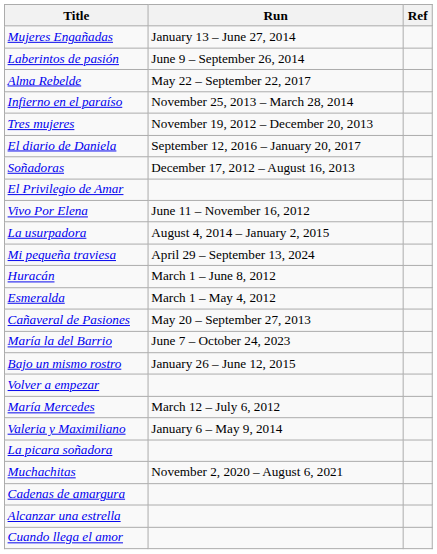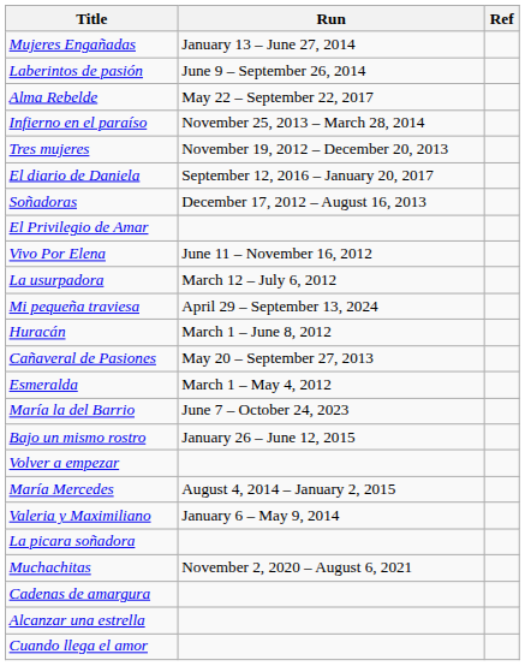 <table class="wikitable sortable" style="width:50%; font-size:85%;">
 <tr>
 <th>Title</th>
 <th>Run</th>
 <th>Ref</th>
 </tr>
 <tr>
 <td><em><a href='#'>Mujeres Engañadas</a></em></td>
 <td>January 13 – June 27, 2014</td>
 <td></td>
 </tr>
 <tr>
 <td><em><a href='#'>Laberintos de pasión</a></em></td>
 <td>June 9 – September 26, 2014</td>
 <td></td>
 </tr>
 <tr>
 <td><em><a href='#'>Alma Rebelde</a></em></td>
 <td>May 22 – September 22, 2017</td>
 <td></td>
 </tr>
 <tr>
 <td><em><a href='#'>Infierno en el paraíso</a></em></td>
 <td>November 25, 2013 – March 28, 2014</td>
 <td></td>
 </tr>
 <tr>
 <td><em><a href='#'>Tres mujeres</a></em></td>
 <td>November 19, 2012 – December 20, 2013</td>
 <td></td>
 </tr>
 <tr>
 <td><em><a href='#'>El diario de Daniela</a></em></td>
 <td>September 12, 2016 – January 20, 2017</td>
 <td></td>
 </tr>
 <tr>
 <td><em><a href='#'>Soñadoras</a></em></td>
 <td>December 17, 2012 – August 16, 2013</td>
 <td></td>
 </tr>
 <tr>
 <td><em><a href='#'>El Privilegio de Amar</a></em></td>
 <td></td>
 <td></td>
 </tr>
 <tr>
 <td><em><a href='#'>Vivo Por Elena</a></em></td>
 <td>June 11 – November 16, 2012</td>
 <td></td>
 </tr>
 <tr>
 <td><em><a href='#'>La usurpadora</a></em></td>
-<td>August 4, 2014 – January 2, 2015</td>
+<td>March 12 – July 6, 2012</td>
 <td></td>
 </tr>
 <tr>
 <td><em><a href='#'>Mi pequeña traviesa</a></em></td>
 <td>April 29 – September 13, 2024</td>
 <td></td>
 </tr>
 <tr>
 <td><em><a href='#'>Huracán</a></em></td>
 <td>March 1 – June 8, 2012</td>
 <td></td>
 </tr>
 <tr>
-<td><em><a href='#'>Esmeralda</a></em></td>
-<td>March 1 – May 4, 2012</td>
+<td><em><a href='#'>Cañaveral de Pasiones</a></em></td>
+<td>May 20 – September 27, 2013</td>
 <td></td>
 </tr>
 <tr>
-<td><em><a href='#'>Cañaveral de Pasiones</a></em></td>
-<td>May 20 – September 27, 2013</td>
+<td><em><a href='#'>Esmeralda</a></em></td>
+<td>March 1 – May 4, 2012</td>
 <td></td>
 </tr>
 <tr>
 <td><em><a href='#'>María la del Barrio</a></em></td>
 <td>June 7 – October 24, 2023</td>
 <td></td>
 </tr>
 <tr>
 <td><em><a href='#'>Bajo un mismo rostro</a></em></td>
 <td>January 26 – June 12, 2015</td>
 <td></td>
 </tr>
 <tr>
 <td><em><a href='#'>Volver a empezar</a></em></td>
 <td></td>
 <td></td>
 </tr>
 <tr>
 <td><em><a href='#'>María Mercedes</a></em></td>
-<td>March 12 – July 6, 2012</td>
+<td>August 4, 2014 – January 2, 2015</td>
 <td></td>
 </tr>
 <tr>
 <td><em><a href='#'>Valeria y Maximiliano</a></em></td>
 <td>January 6 – May 9, 2014</td>
 <td></td>
 </tr>
 <tr>
 <td><em><a href='#'>La picara soñadora</a></em></td>
 <td></td>
 <td></td>
 </tr>
 <tr>
 <td><em><a href='#'>Muchachitas</a></em></td>
 <td>November 2, 2020 – August 6, 2021</td>
 <td></td>
 </tr>
 <tr>
 <td><em><a href='#'>Cadenas de amargura</a></em></td>
 <td></td>
 <td></td>
 </tr>
 <tr>
 <td><em><a href='#'>Alcanzar una estrella</a></em></td>
 <td></td>
 <td></td>
 </tr>
 <tr>
 <td><em><a href='#'>Cuando llega el amor</a></em></td>
 <td></td>
 <td></td>
 </tr>
 </table>
